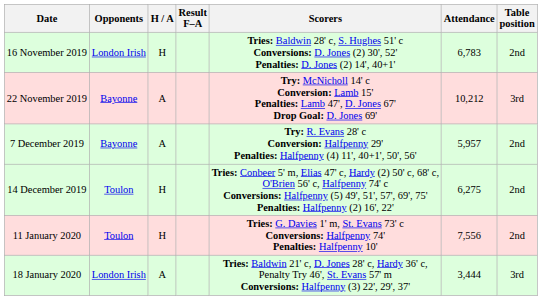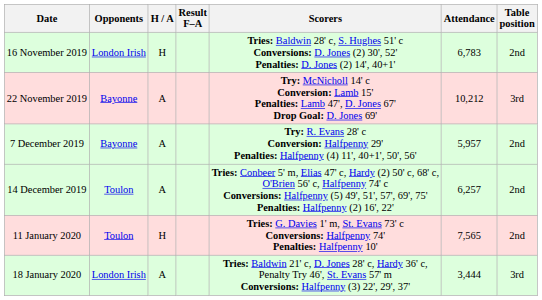 <table class="wikitable" style="text-align:center">
 <tr>
 <th>Date</th>
 <th>Opponents</th>
 <th>H / A</th>
 <th>Result<br>F–A</th>
 <th>Scorers</th>
 <th>Attendance</th>
 <th>Table<br>position</th>
 </tr>
 <tr bgcolor="#ddffdd">
 <td>16 November 2019</td>
 <td><a href='#'>London Irish</a></td>
 <td>H</td>
 <td></td>
 <td><strong>Tries:</strong> <a href='#'>Baldwin</a> 28' c, <a href='#'>S. Hughes</a> 51' c<br><strong>Conversions:</strong> <a href='#'>D. Jones</a> (2) 30', 52'<br><strong>Penalties:</strong> <a href='#'>D. Jones</a> (2) 14', 40+1'</td>
 <td>6,783</td>
 <td>2nd</td>
 </tr>
 <tr bgcolor="#ffdddd">
 <td>22 November 2019</td>
 <td><a href='#'>Bayonne</a></td>
 <td>A</td>
 <td></td>
 <td><strong>Try:</strong> <a href='#'>McNicholl</a> 14' c<br><strong>Conversion:</strong> <a href='#'>Lamb</a> 15'<br><strong>Penalties:</strong> <a href='#'>Lamb</a> 47', <a href='#'>D. Jones</a> 67'<br><strong>Drop Goal:</strong> <a href='#'>D. Jones</a> 69'</td>
 <td>10,212</td>
 <td>3rd</td>
 </tr>
 <tr bgcolor="#ddffdd">
 <td>7 December 2019</td>
 <td><a href='#'>Bayonne</a></td>
 <td>A</td>
 <td></td>
 <td><strong>Try:</strong> <a href='#'>R. Evans</a> 28' c<br><strong>Conversion:</strong> <a href='#'>Halfpenny</a> 29'<br><strong>Penalties:</strong> <a href='#'>Halfpenny</a> (4) 11', 40+1', 50', 56'</td>
 <td>5,957</td>
 <td>2nd</td>
 </tr>
 <tr bgcolor="#ddffdd">
 <td>14 December 2019</td>
 <td><a href='#'>Toulon</a></td>
-<td>H</td>
+<td>A</td>
 <td></td>
 <td><strong>Tries:</strong> <a href='#'>Conbeer</a> 5' m, <a href='#'>Elias</a> 47' c, <a href='#'>Hardy</a> (2) 50' c, 68' c,<br><a href='#'>O'Brien</a> 56' c, <a href='#'>Halfpenny</a> 74' c<br><strong>Conversions:</strong> <a href='#'>Halfpenny</a> (5) 49', 51', 57', 69', 75'<br><strong>Penalties:</strong> <a href='#'>Halfpenny</a> (2) 16', 22'</td>
-<td>6,275</td>
+<td>6,257</td>
 <td>2nd</td>
 </tr>
 <tr bgcolor="#ffdddd">
 <td>11 January 2020</td>
 <td><a href='#'>Toulon</a></td>
 <td>H</td>
 <td></td>
 <td><strong>Tries:</strong> <a href='#'>G. Davies</a> 1' m, <a href='#'>St. Evans</a> 73' c <br> <strong>Conversions:</strong> <a href='#'>Halfpenny</a> 74' <br> <strong>Penalties:</strong> <a href='#'>Halfpenny</a> 10'</td>
-<td>7,556</td>
+<td>7,565</td>
 <td>2nd</td>
 </tr>
 <tr bgcolor="#ddffdd">
 <td>18 January 2020</td>
 <td><a href='#'>London Irish</a></td>
 <td>A</td>
 <td></td>
 <td><strong>Tries:</strong> <a href='#'>Baldwin</a> 21' c, <a href='#'>D. Jones</a> 28' c, <a href='#'>Hardy</a> 36' c,<br>Penalty Try 46', <a href='#'>St. Evans</a> 57' m<br><strong>Conversions:</strong> <a href='#'>Halfpenny</a> (3) 22', 29', 37'</td>
 <td>3,444</td>
 <td>3rd</td>
 </tr>
 </table>
